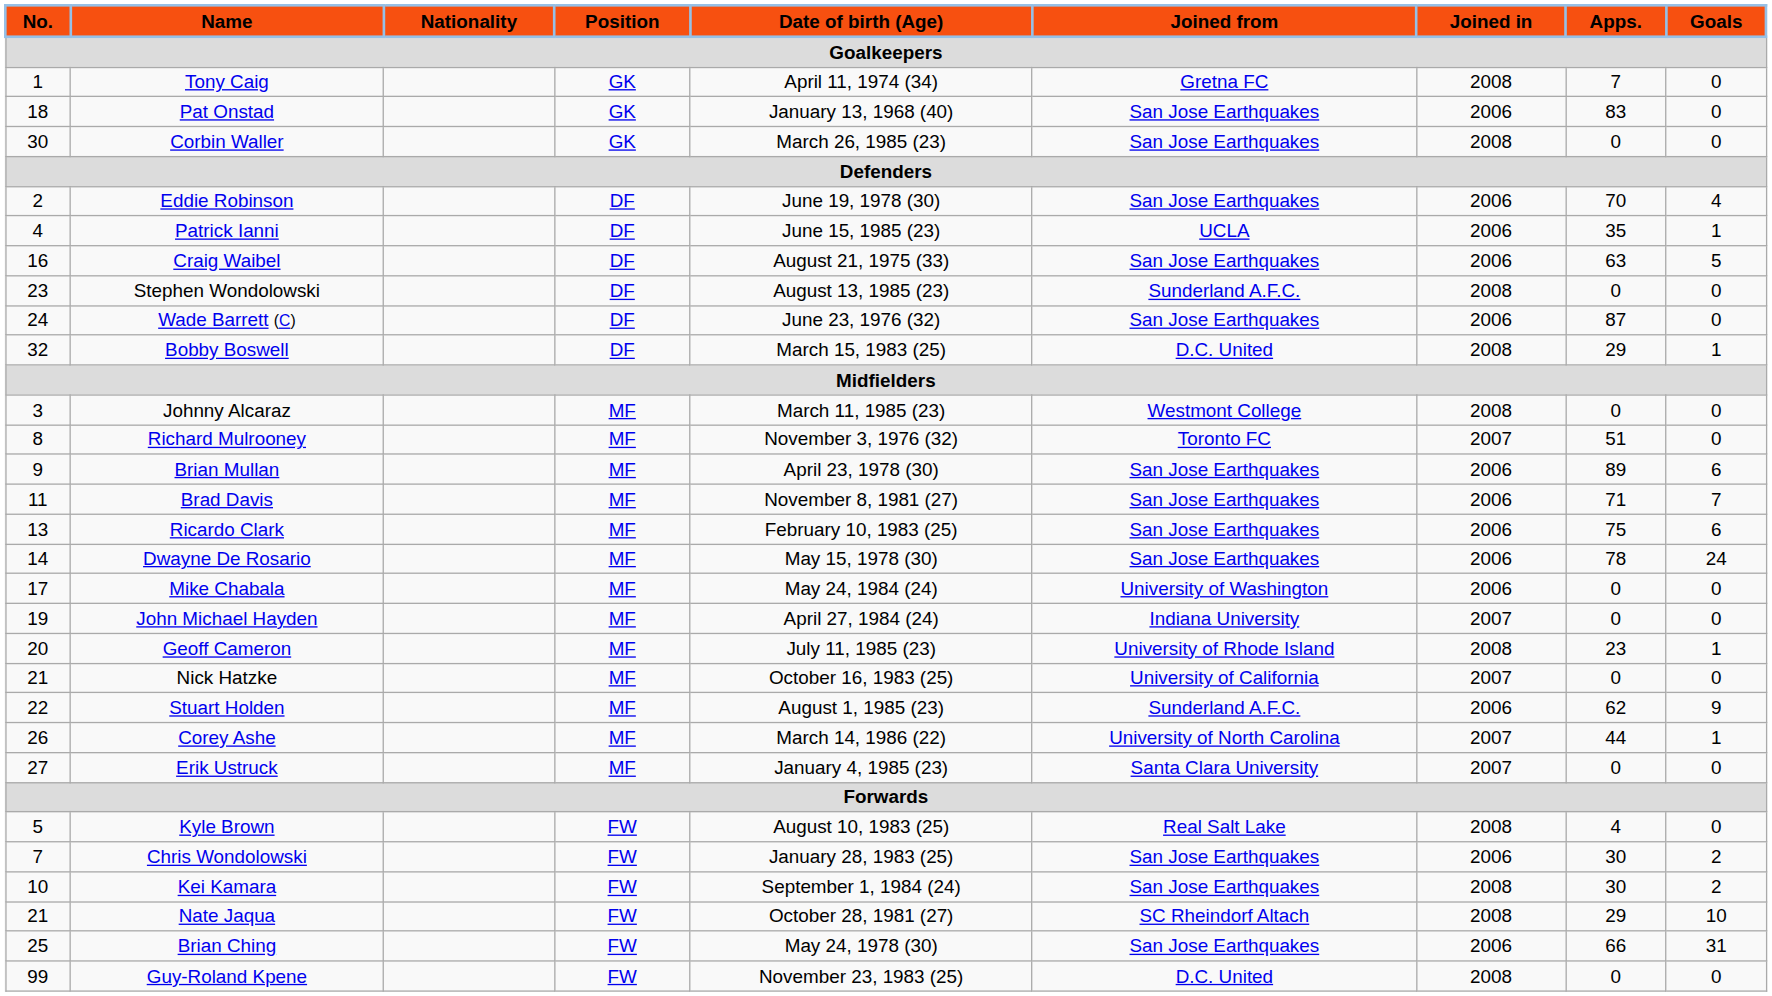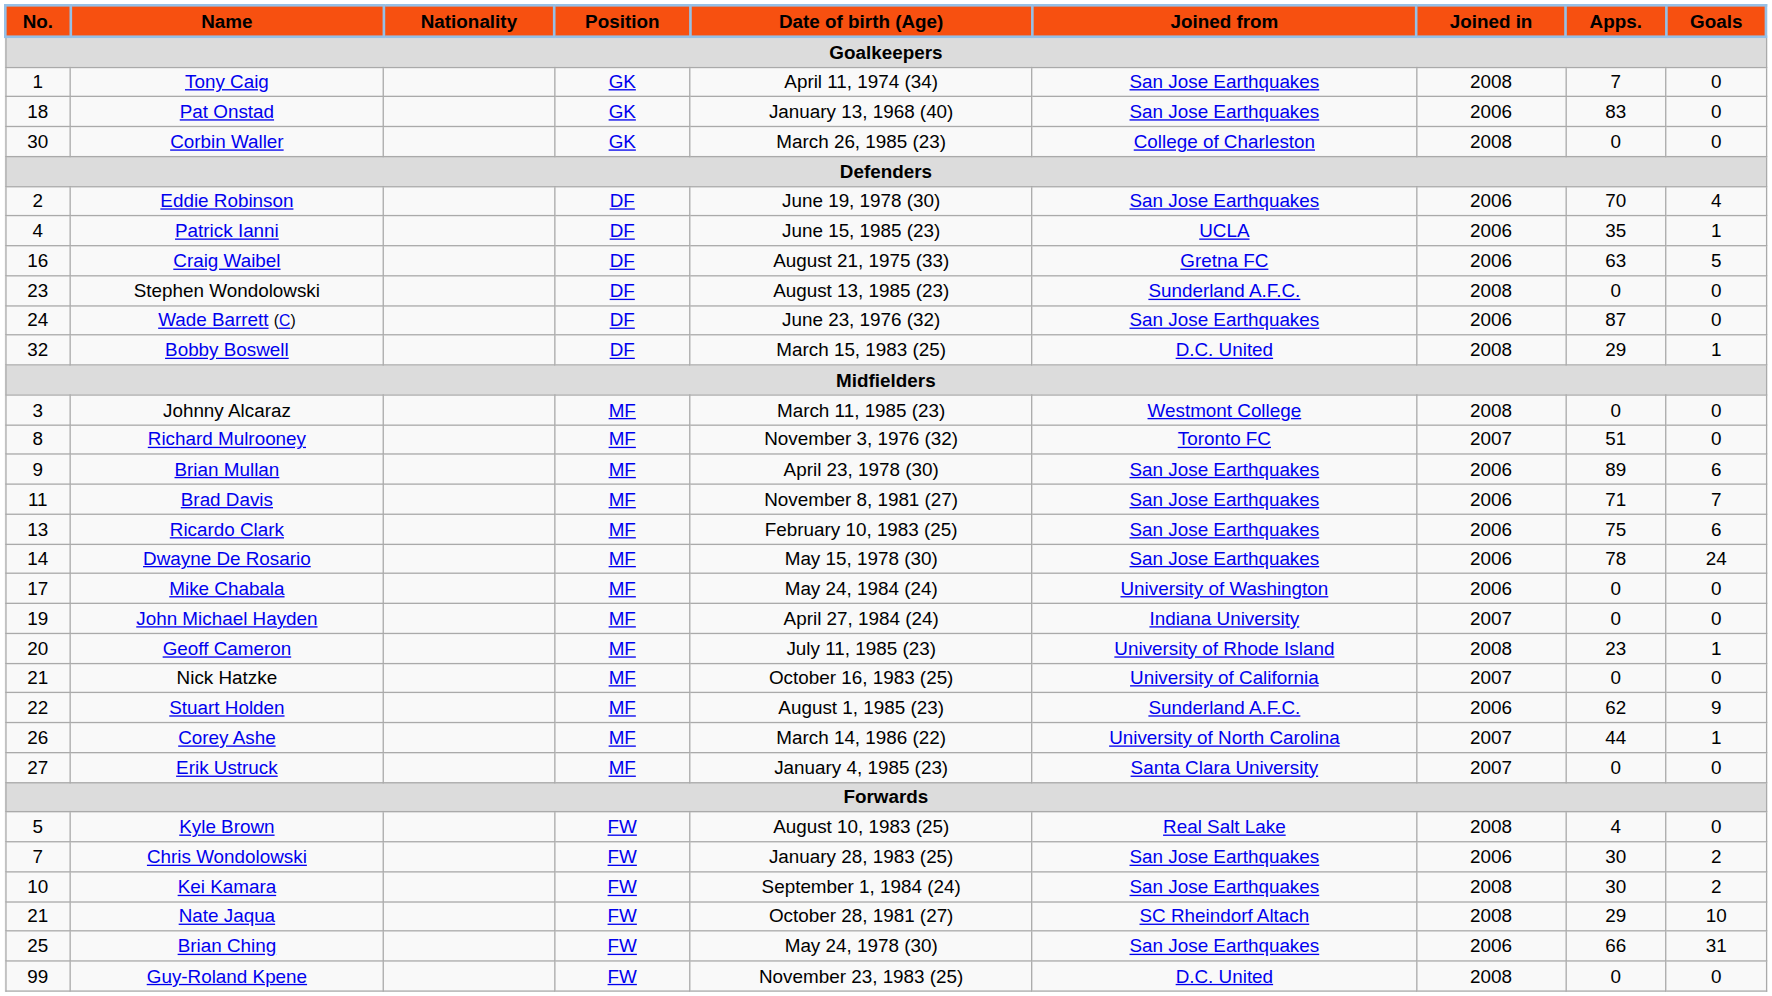 <table class="wikitable" style="text-align:center; font-size:90%; width:85%;">
 <tr>
 <th style="background:#F75010; color:#000; text-align:center; border:2px solid #96C0E6;" scope="col">No.</th>
 <th style="background:#F75010; color:#000; text-align:center; border:2px solid #96C0E6;" scope="col">Name</th>
 <th style="background:#F75010; color:#000; text-align:center; border:2px solid #96C0E6;" scope="col">Nationality</th>
 <th style="background:#F75010; color:#000; text-align:center; border:2px solid #96C0E6;" scope="col">Position</th>
 <th style="background:#F75010; color:#000; text-align:center; border:2px solid #96C0E6;" scope="col">Date of birth (Age)</th>
 <th style="background:#F75010; color:#000; text-align:center; border:2px solid #96C0E6;" scope="col">Joined from</th>
 <th style="background:#F75010; color:#000; text-align:center; border:2px solid #96C0E6;" scope="col">Joined in</th>
 <th style="background:#F75010; color:#000; text-align:center; border:2px solid #96C0E6;" scope="col">Apps.</th>
 <th style="background:#F75010; color:#000; text-align:center; border:2px solid #96C0E6;" scope="col">Goals</th>
 </tr>
 <tr>
 <th colspan="9" style="background:#dcdcdc; text-align:center;">Goalkeepers</th>
 </tr>
 <tr>
 <td>1</td>
 <td><a href='#'>Tony Caig</a></td>
 <td></td>
 <td><a href='#'>GK</a></td>
 <td>April 11, 1974 (34)</td>
-<td><a href='#'>Gretna FC</a></td>
+<td><a href='#'>San Jose Earthquakes</a></td>
 <td>2008</td>
 <td>7</td>
 <td>0</td>
 </tr>
 <tr>
 <td>18</td>
 <td><a href='#'>Pat Onstad</a></td>
 <td></td>
 <td><a href='#'>GK</a></td>
 <td>January 13, 1968 (40)</td>
 <td><a href='#'>San Jose Earthquakes</a></td>
 <td>2006</td>
 <td>83</td>
 <td>0</td>
 </tr>
 <tr>
 <td>30</td>
 <td><a href='#'>Corbin Waller</a></td>
 <td></td>
 <td><a href='#'>GK</a></td>
 <td>March 26, 1985 (23)</td>
-<td><a href='#'>San Jose Earthquakes</a></td>
+<td><a href='#'>College of Charleston</a></td>
 <td>2008</td>
 <td>0</td>
 <td>0</td>
 </tr>
 <tr>
 <th colspan="9" style="background:#dcdcdc; text-align:center;">Defenders</th>
 </tr>
 <tr>
 <td>2</td>
 <td><a href='#'>Eddie Robinson</a></td>
 <td></td>
 <td><a href='#'>DF</a></td>
 <td>June 19, 1978 (30)</td>
 <td><a href='#'>San Jose Earthquakes</a></td>
 <td>2006</td>
 <td>70</td>
 <td>4</td>
 </tr>
 <tr>
 <td>4</td>
 <td><a href='#'>Patrick Ianni</a></td>
 <td></td>
 <td><a href='#'>DF</a></td>
 <td>June 15, 1985 (23)</td>
 <td><a href='#'>UCLA</a></td>
 <td>2006</td>
 <td>35</td>
 <td>1</td>
 </tr>
 <tr>
 <td>16</td>
 <td><a href='#'>Craig Waibel</a></td>
 <td></td>
 <td><a href='#'>DF</a></td>
 <td>August 21, 1975 (33)</td>
-<td><a href='#'>San Jose Earthquakes</a></td>
+<td><a href='#'>Gretna FC</a></td>
 <td>2006</td>
 <td>63</td>
 <td>5</td>
 </tr>
 <tr>
 <td>23</td>
 <td>Stephen Wondolowski</td>
 <td></td>
 <td><a href='#'>DF</a></td>
 <td>August 13, 1985 (23)</td>
 <td><a href='#'>Sunderland A.F.C.</a></td>
 <td>2008</td>
 <td>0</td>
 <td>0</td>
 </tr>
 <tr>
 <td>24</td>
 <td><a href='#'>Wade Barrett</a> <small>(<a href='#'>C</a>)</small></td>
 <td></td>
 <td><a href='#'>DF</a></td>
 <td>June 23, 1976 (32)</td>
 <td><a href='#'>San Jose Earthquakes</a></td>
 <td>2006</td>
 <td>87</td>
 <td>0</td>
 </tr>
 <tr>
 <td>32</td>
 <td><a href='#'>Bobby Boswell</a></td>
 <td></td>
 <td><a href='#'>DF</a></td>
 <td>March 15, 1983 (25)</td>
 <td><a href='#'>D.C. United</a></td>
 <td>2008</td>
 <td>29</td>
 <td>1</td>
 </tr>
 <tr>
 <th colspan="9" style="background:#dcdcdc; text-align:center;">Midfielders</th>
 </tr>
 <tr>
 <td>3</td>
 <td>Johnny Alcaraz</td>
 <td></td>
 <td><a href='#'>MF</a></td>
 <td>March 11, 1985 (23)</td>
 <td><a href='#'>Westmont College</a></td>
 <td>2008</td>
 <td>0</td>
 <td>0</td>
 </tr>
 <tr>
 <td>8</td>
 <td><a href='#'>Richard Mulrooney</a></td>
 <td></td>
 <td><a href='#'>MF</a></td>
 <td>November 3, 1976 (32)</td>
 <td><a href='#'>Toronto FC</a></td>
 <td>2007</td>
 <td>51</td>
 <td>0</td>
 </tr>
 <tr>
 <td>9</td>
 <td><a href='#'>Brian Mullan</a></td>
 <td></td>
 <td><a href='#'>MF</a></td>
 <td>April 23, 1978 (30)</td>
 <td><a href='#'>San Jose Earthquakes</a></td>
 <td>2006</td>
 <td>89</td>
 <td>6</td>
 </tr>
 <tr>
 <td>11</td>
 <td><a href='#'>Brad Davis</a></td>
 <td></td>
 <td><a href='#'>MF</a></td>
 <td>November 8, 1981 (27)</td>
 <td><a href='#'>San Jose Earthquakes</a></td>
 <td>2006</td>
 <td>71</td>
 <td>7</td>
 </tr>
 <tr>
 <td>13</td>
 <td><a href='#'>Ricardo Clark</a></td>
 <td></td>
 <td><a href='#'>MF</a></td>
 <td>February 10, 1983 (25)</td>
 <td><a href='#'>San Jose Earthquakes</a></td>
 <td>2006</td>
 <td>75</td>
 <td>6</td>
 </tr>
 <tr>
 <td>14</td>
 <td><a href='#'>Dwayne De Rosario</a></td>
 <td></td>
 <td><a href='#'>MF</a></td>
 <td>May 15, 1978 (30)</td>
 <td><a href='#'>San Jose Earthquakes</a></td>
 <td>2006</td>
 <td>78</td>
 <td>24</td>
 </tr>
 <tr>
 <td>17</td>
 <td><a href='#'>Mike Chabala</a></td>
 <td></td>
 <td><a href='#'>MF</a></td>
 <td>May 24, 1984 (24)</td>
 <td><a href='#'>University of Washington</a></td>
 <td>2006</td>
 <td>0</td>
 <td>0</td>
 </tr>
 <tr>
 <td>19</td>
 <td><a href='#'>John Michael Hayden</a></td>
 <td></td>
 <td><a href='#'>MF</a></td>
 <td>April 27, 1984 (24)</td>
 <td><a href='#'>Indiana University</a></td>
 <td>2007</td>
 <td>0</td>
 <td>0</td>
 </tr>
 <tr>
 <td>20</td>
 <td><a href='#'>Geoff Cameron</a></td>
 <td></td>
 <td><a href='#'>MF</a></td>
 <td>July 11, 1985 (23)</td>
 <td><a href='#'>University of Rhode Island</a></td>
 <td>2008</td>
 <td>23</td>
 <td>1</td>
 </tr>
 <tr>
 <td>21</td>
 <td>Nick Hatzke</td>
 <td></td>
 <td><a href='#'>MF</a></td>
 <td>October 16, 1983 (25)</td>
 <td><a href='#'>University of California</a></td>
 <td>2007</td>
 <td>0</td>
 <td>0</td>
 </tr>
 <tr>
 <td>22</td>
 <td><a href='#'>Stuart Holden</a></td>
 <td></td>
 <td><a href='#'>MF</a></td>
 <td>August 1, 1985 (23)</td>
 <td><a href='#'>Sunderland A.F.C.</a></td>
 <td>2006</td>
 <td>62</td>
 <td>9</td>
 </tr>
 <tr>
 <td>26</td>
 <td><a href='#'>Corey Ashe</a></td>
 <td></td>
 <td><a href='#'>MF</a></td>
 <td>March 14, 1986 (22)</td>
 <td><a href='#'>University of North Carolina</a></td>
 <td>2007</td>
 <td>44</td>
 <td>1</td>
 </tr>
 <tr>
 <td>27</td>
 <td><a href='#'>Erik Ustruck</a></td>
 <td></td>
 <td><a href='#'>MF</a></td>
 <td>January 4, 1985 (23)</td>
 <td><a href='#'>Santa Clara University</a></td>
 <td>2007</td>
 <td>0</td>
 <td>0</td>
 </tr>
 <tr>
 <th colspan="9" style="background:#dcdcdc; text-align:center;">Forwards</th>
 </tr>
 <tr>
 <td>5</td>
 <td><a href='#'>Kyle Brown</a></td>
 <td></td>
 <td><a href='#'>FW</a></td>
 <td>August 10, 1983 (25)</td>
 <td><a href='#'>Real Salt Lake</a></td>
 <td>2008</td>
 <td>4</td>
 <td>0</td>
 </tr>
 <tr>
 <td>7</td>
 <td><a href='#'>Chris Wondolowski</a></td>
 <td></td>
 <td><a href='#'>FW</a></td>
 <td>January 28, 1983 (25)</td>
 <td><a href='#'>San Jose Earthquakes</a></td>
 <td>2006</td>
 <td>30</td>
 <td>2</td>
 </tr>
 <tr>
 <td>10</td>
 <td><a href='#'>Kei Kamara</a></td>
 <td></td>
 <td><a href='#'>FW</a></td>
 <td>September 1, 1984 (24)</td>
 <td><a href='#'>San Jose Earthquakes</a></td>
 <td>2008</td>
 <td>30</td>
 <td>2</td>
 </tr>
 <tr>
 <td>21</td>
 <td><a href='#'>Nate Jaqua</a></td>
 <td></td>
 <td><a href='#'>FW</a></td>
 <td>October 28, 1981 (27)</td>
 <td><a href='#'>SC Rheindorf Altach</a></td>
 <td>2008</td>
 <td>29</td>
 <td>10</td>
 </tr>
 <tr>
 <td>25</td>
 <td><a href='#'>Brian Ching</a></td>
 <td></td>
 <td><a href='#'>FW</a></td>
 <td>May 24, 1978 (30)</td>
 <td><a href='#'>San Jose Earthquakes</a></td>
 <td>2006</td>
 <td>66</td>
 <td>31</td>
 </tr>
 <tr>
 <td>99</td>
 <td><a href='#'>Guy-Roland Kpene</a></td>
 <td></td>
 <td><a href='#'>FW</a></td>
 <td>November 23, 1983 (25)</td>
 <td><a href='#'>D.C. United</a></td>
 <td>2008</td>
 <td>0</td>
 <td>0</td>
 </tr>
 </table>
